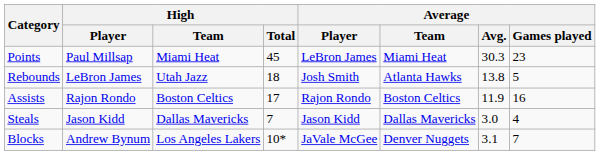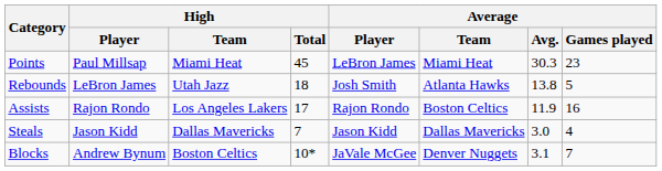 <table class=wikitable style="text-align:left;">
 <tr>
 <th rowspan=2>Category</th>
 <th colspan=3>High</th>
 <th colspan=4>Average</th>
 </tr>
 <tr>
 <th>Player</th>
 <th>Team</th>
 <th>Total</th>
 <th>Player</th>
 <th>Team</th>
 <th>Avg.</th>
 <th>Games played</th>
 </tr>
 <tr>
 <td><a href='#'>Points</a></td>
 <td><a href='#'>Paul Millsap</a></td>
 <td><a href='#'>Miami Heat</a></td>
 <td>45</td>
 <td><a href='#'>LeBron James</a></td>
 <td><a href='#'>Miami Heat</a></td>
 <td>30.3</td>
 <td>23</td>
 </tr>
 <tr>
 <td><a href='#'>Rebounds</a></td>
 <td><a href='#'>LeBron James</a></td>
 <td><a href='#'>Utah Jazz</a></td>
 <td>18</td>
 <td><a href='#'>Josh Smith</a></td>
 <td><a href='#'>Atlanta Hawks</a></td>
 <td>13.8</td>
 <td>5</td>
 </tr>
 <tr>
 <td><a href='#'>Assists</a></td>
 <td><a href='#'>Rajon Rondo</a></td>
-<td><a href='#'>Boston Celtics</a></td>
+<td><a href='#'>Los Angeles Lakers</a></td>
 <td>17</td>
 <td><a href='#'>Rajon Rondo</a></td>
 <td><a href='#'>Boston Celtics</a></td>
 <td>11.9</td>
 <td>16</td>
 </tr>
 <tr>
 <td><a href='#'>Steals</a></td>
 <td><a href='#'>Jason Kidd</a></td>
 <td><a href='#'>Dallas Mavericks</a></td>
 <td>7</td>
 <td><a href='#'>Jason Kidd</a></td>
 <td><a href='#'>Dallas Mavericks</a></td>
 <td>3.0</td>
 <td>4</td>
 </tr>
 <tr>
 <td><a href='#'>Blocks</a></td>
 <td><a href='#'>Andrew Bynum</a></td>
-<td><a href='#'>Los Angeles Lakers</a></td>
+<td><a href='#'>Boston Celtics</a></td>
 <td>10*</td>
 <td><a href='#'>JaVale McGee</a></td>
 <td><a href='#'>Denver Nuggets</a></td>
 <td>3.1</td>
 <td>7</td>
 </tr>
 </table>
